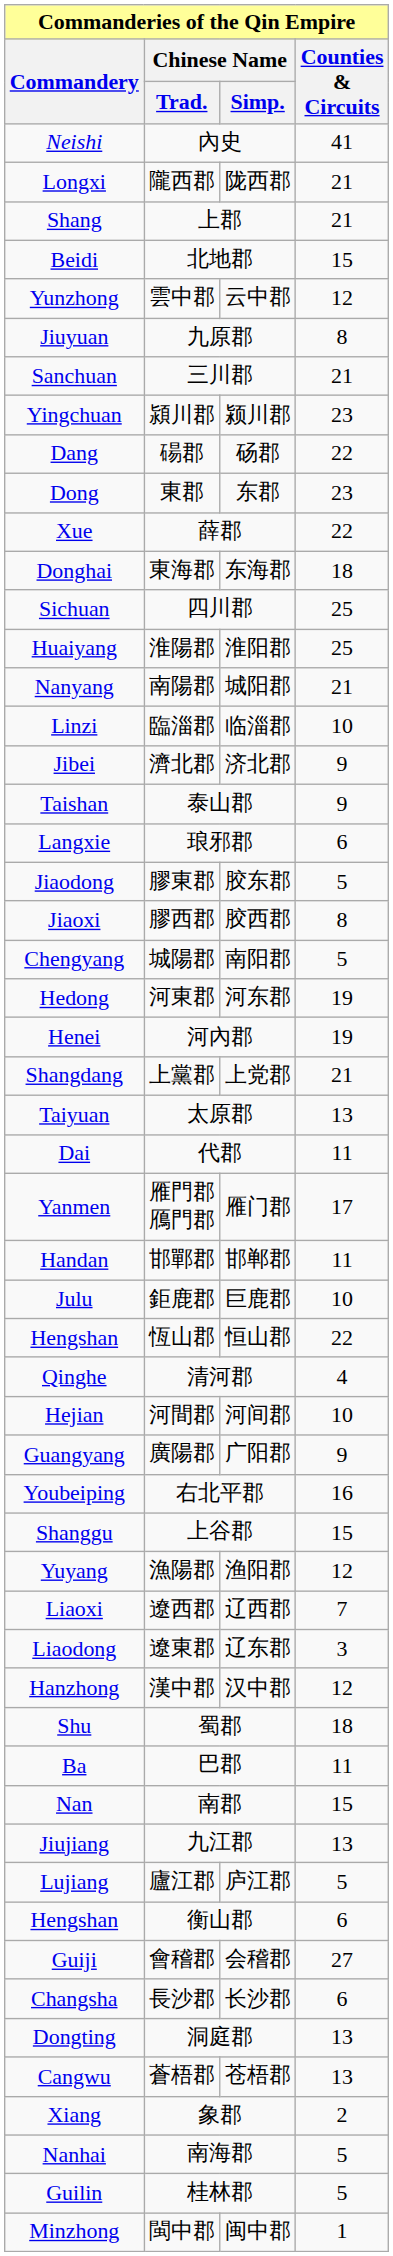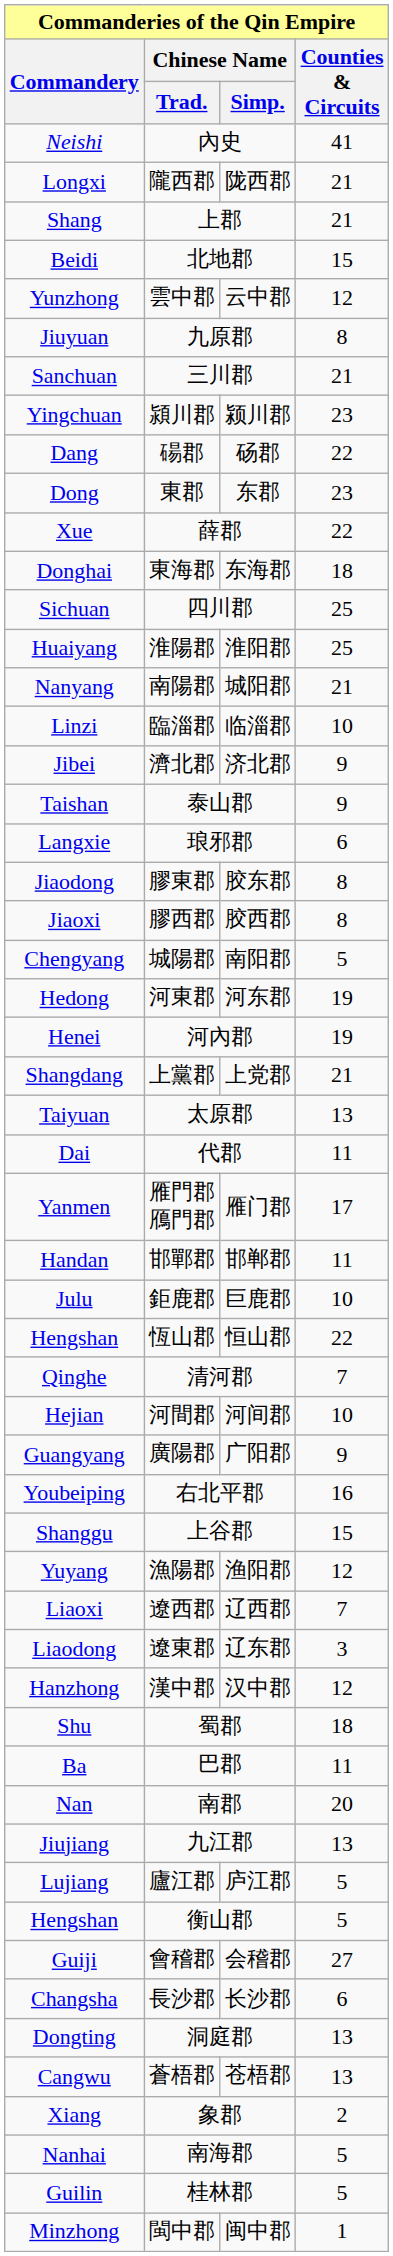 <table class="wikitable collapsible collapsed" style="text-align:center">
 <tr>
 <th colspan="5" style="background: #ffff99;"><strong>Commanderies of the Qin Empire</strong></th>
 </tr>
 <tr>
 <th rowspan="2"><a href='#'>Commandery</a></th>
 <th colspan="2">Chinese Name</th>
 <th rowspan="2"><a href='#'>Counties</a><br>&<br><a href='#'>Circuits</a></th>
 </tr>
 <tr>
 <th><a href='#'>Trad.</a></th>
 <th><a href='#'>Simp.</a></th>
 </tr>
 <tr>
 <td>    <em><a href='#'>Neishi</a></em>    </td>
 <td colspan="2">    內史    </td>
 <td>  41  </td>
 </tr>
 <tr>
 <td><a href='#'>Longxi</a></td>
 <td>隴西郡</td>
 <td>陇西郡</td>
 <td>21</td>
 </tr>
 <tr>
 <td><a href='#'>Shang</a></td>
 <td colspan="2">上郡</td>
 <td>21</td>
 </tr>
 <tr>
 <td><a href='#'>Beidi</a></td>
 <td colspan="2">北地郡</td>
 <td>15</td>
 </tr>
 <tr>
 <td><a href='#'>Yunzhong</a></td>
 <td>雲中郡</td>
 <td>云中郡</td>
 <td>12</td>
 </tr>
 <tr>
 <td><a href='#'>Jiuyuan</a></td>
 <td colspan="2">九原郡</td>
 <td>8</td>
 </tr>
 <tr>
 <td><a href='#'>Sanchuan</a></td>
 <td colspan="2">三川郡</td>
 <td>21</td>
 </tr>
 <tr>
 <td><a href='#'>Yingchuan</a></td>
 <td>潁川郡</td>
 <td>颍川郡</td>
 <td>23</td>
 </tr>
 <tr>
 <td><a href='#'>Dang</a></td>
 <td>碭郡</td>
 <td>砀郡</td>
 <td>22</td>
 </tr>
 <tr>
 <td><a href='#'>Dong</a></td>
 <td>東郡</td>
 <td>东郡</td>
 <td>23</td>
 </tr>
 <tr>
 <td><a href='#'>Xue</a></td>
 <td colspan="2">薛郡</td>
 <td>22</td>
 </tr>
 <tr>
 <td><a href='#'>Donghai</a></td>
 <td>東海郡</td>
 <td>东海郡</td>
 <td>18</td>
 </tr>
 <tr>
 <td><a href='#'>Sichuan</a></td>
 <td colspan="2">四川郡</td>
 <td>25</td>
 </tr>
 <tr>
 <td><a href='#'>Huaiyang</a></td>
 <td>淮陽郡</td>
 <td>淮阳郡</td>
 <td>25</td>
 </tr>
 <tr>
 <td><a href='#'>Nanyang</a></td>
 <td>南陽郡</td>
 <td>城阳郡</td>
 <td>21</td>
 </tr>
 <tr>
 <td><a href='#'>Linzi</a></td>
 <td>臨淄郡</td>
 <td>临淄郡</td>
 <td>10</td>
 </tr>
 <tr>
 <td><a href='#'>Jibei</a></td>
 <td>濟北郡</td>
 <td>济北郡</td>
 <td>9</td>
 </tr>
 <tr>
 <td><a href='#'>Taishan</a></td>
 <td colspan="2">泰山郡</td>
 <td>9</td>
 </tr>
 <tr>
 <td><a href='#'>Langxie</a></td>
 <td colspan="2">琅邪郡</td>
 <td>6</td>
 </tr>
 <tr>
 <td><a href='#'>Jiaodong</a></td>
 <td>膠東郡</td>
 <td>胶东郡</td>
-<td>5</td>
+<td>8</td>
 </tr>
 <tr>
 <td><a href='#'>Jiaoxi</a></td>
 <td>膠西郡</td>
 <td>胶西郡</td>
 <td>8</td>
 </tr>
 <tr>
 <td><a href='#'>Chengyang</a></td>
 <td>城陽郡</td>
 <td>南阳郡</td>
 <td>5</td>
 </tr>
 <tr>
 <td><a href='#'>Hedong</a></td>
 <td>河東郡</td>
 <td>河东郡</td>
 <td>19</td>
 </tr>
 <tr>
 <td><a href='#'>Henei</a></td>
 <td colspan="2">河內郡</td>
 <td>19</td>
 </tr>
 <tr>
 <td><a href='#'>Shangdang</a></td>
 <td>上黨郡</td>
 <td>上党郡</td>
 <td>21</td>
 </tr>
 <tr>
 <td><a href='#'>Taiyuan</a></td>
 <td colspan="2">太原郡</td>
 <td>13</td>
 </tr>
 <tr>
 <td><a href='#'>Dai</a></td>
 <td colspan="2">代郡</td>
 <td>11</td>
 </tr>
 <tr>
 <td><a href='#'>Yanmen</a></td>
 <td>雁門郡<br>鴈門郡</td>
 <td>雁门郡</td>
 <td>17</td>
 </tr>
 <tr>
 <td><a href='#'>Handan</a></td>
 <td>邯鄲郡</td>
 <td>邯郸郡</td>
 <td>11</td>
 </tr>
 <tr>
 <td><a href='#'>Julu</a></td>
 <td>鉅鹿郡</td>
 <td>巨鹿郡</td>
 <td>10</td>
 </tr>
 <tr>
 <td><a href='#'>Hengshan</a></td>
 <td>恆山郡</td>
 <td>恒山郡</td>
 <td>22</td>
 </tr>
 <tr>
 <td><a href='#'>Qinghe</a></td>
 <td colspan="2">清河郡</td>
-<td>4</td>
+<td>7</td>
 </tr>
 <tr>
 <td><a href='#'>Hejian</a></td>
 <td>河間郡</td>
 <td>河间郡</td>
 <td>10</td>
 </tr>
 <tr>
 <td><a href='#'>Guangyang</a></td>
 <td>廣陽郡</td>
 <td>广阳郡</td>
 <td>9</td>
 </tr>
 <tr>
 <td><a href='#'>Youbeiping</a></td>
 <td colspan="2">右北平郡</td>
 <td>16</td>
 </tr>
 <tr>
 <td><a href='#'>Shanggu</a></td>
 <td colspan="2">上谷郡</td>
 <td>15</td>
 </tr>
 <tr>
 <td><a href='#'>Yuyang</a></td>
 <td>漁陽郡</td>
 <td>渔阳郡</td>
 <td>12</td>
 </tr>
 <tr>
 <td><a href='#'>Liaoxi</a></td>
 <td>遼西郡</td>
 <td>辽西郡</td>
 <td>7</td>
 </tr>
 <tr>
 <td><a href='#'>Liaodong</a></td>
 <td>遼東郡</td>
 <td>辽东郡</td>
 <td>3</td>
 </tr>
 <tr>
 <td><a href='#'>Hanzhong</a></td>
 <td>漢中郡</td>
 <td>汉中郡</td>
 <td>12</td>
 </tr>
 <tr>
 <td><a href='#'>Shu</a></td>
 <td colspan="2">蜀郡</td>
 <td>18</td>
 </tr>
 <tr>
 <td><a href='#'>Ba</a></td>
 <td colspan="2">巴郡</td>
 <td>11</td>
 </tr>
 <tr>
 <td><a href='#'>Nan</a></td>
 <td colspan="2">南郡</td>
-<td>15</td>
+<td>20</td>
 </tr>
 <tr>
 <td><a href='#'>Jiujiang</a></td>
 <td colspan="2">九江郡</td>
 <td>13</td>
 </tr>
 <tr>
 <td><a href='#'>Lujiang</a></td>
 <td>廬江郡</td>
 <td>庐江郡</td>
 <td>5</td>
 </tr>
 <tr>
 <td><a href='#'>Hengshan</a></td>
 <td colspan="2">衡山郡</td>
-<td>6</td>
+<td>5</td>
 </tr>
 <tr>
 <td><a href='#'>Guiji</a></td>
 <td>會稽郡</td>
 <td>会稽郡</td>
 <td>27</td>
 </tr>
 <tr>
 <td><a href='#'>Changsha</a></td>
 <td>長沙郡</td>
 <td>长沙郡</td>
 <td>6</td>
 </tr>
 <tr>
 <td><a href='#'>Dongting</a></td>
 <td colspan="2">洞庭郡</td>
 <td>13</td>
 </tr>
 <tr>
 <td><a href='#'>Cangwu</a></td>
 <td>蒼梧郡</td>
 <td>苍梧郡</td>
 <td>13</td>
 </tr>
 <tr>
 <td><a href='#'>Xiang</a></td>
 <td colspan="2">象郡</td>
 <td>2</td>
 </tr>
 <tr>
 <td><a href='#'>Nanhai</a></td>
 <td colspan="2">南海郡</td>
 <td>5</td>
 </tr>
 <tr>
 <td><a href='#'>Guilin</a></td>
 <td colspan="2">桂林郡</td>
 <td>5</td>
 </tr>
 <tr>
 <td><a href='#'>Minzhong</a></td>
 <td>閩中郡</td>
 <td>闽中郡</td>
 <td>1</td>
 </tr>
 </table>
